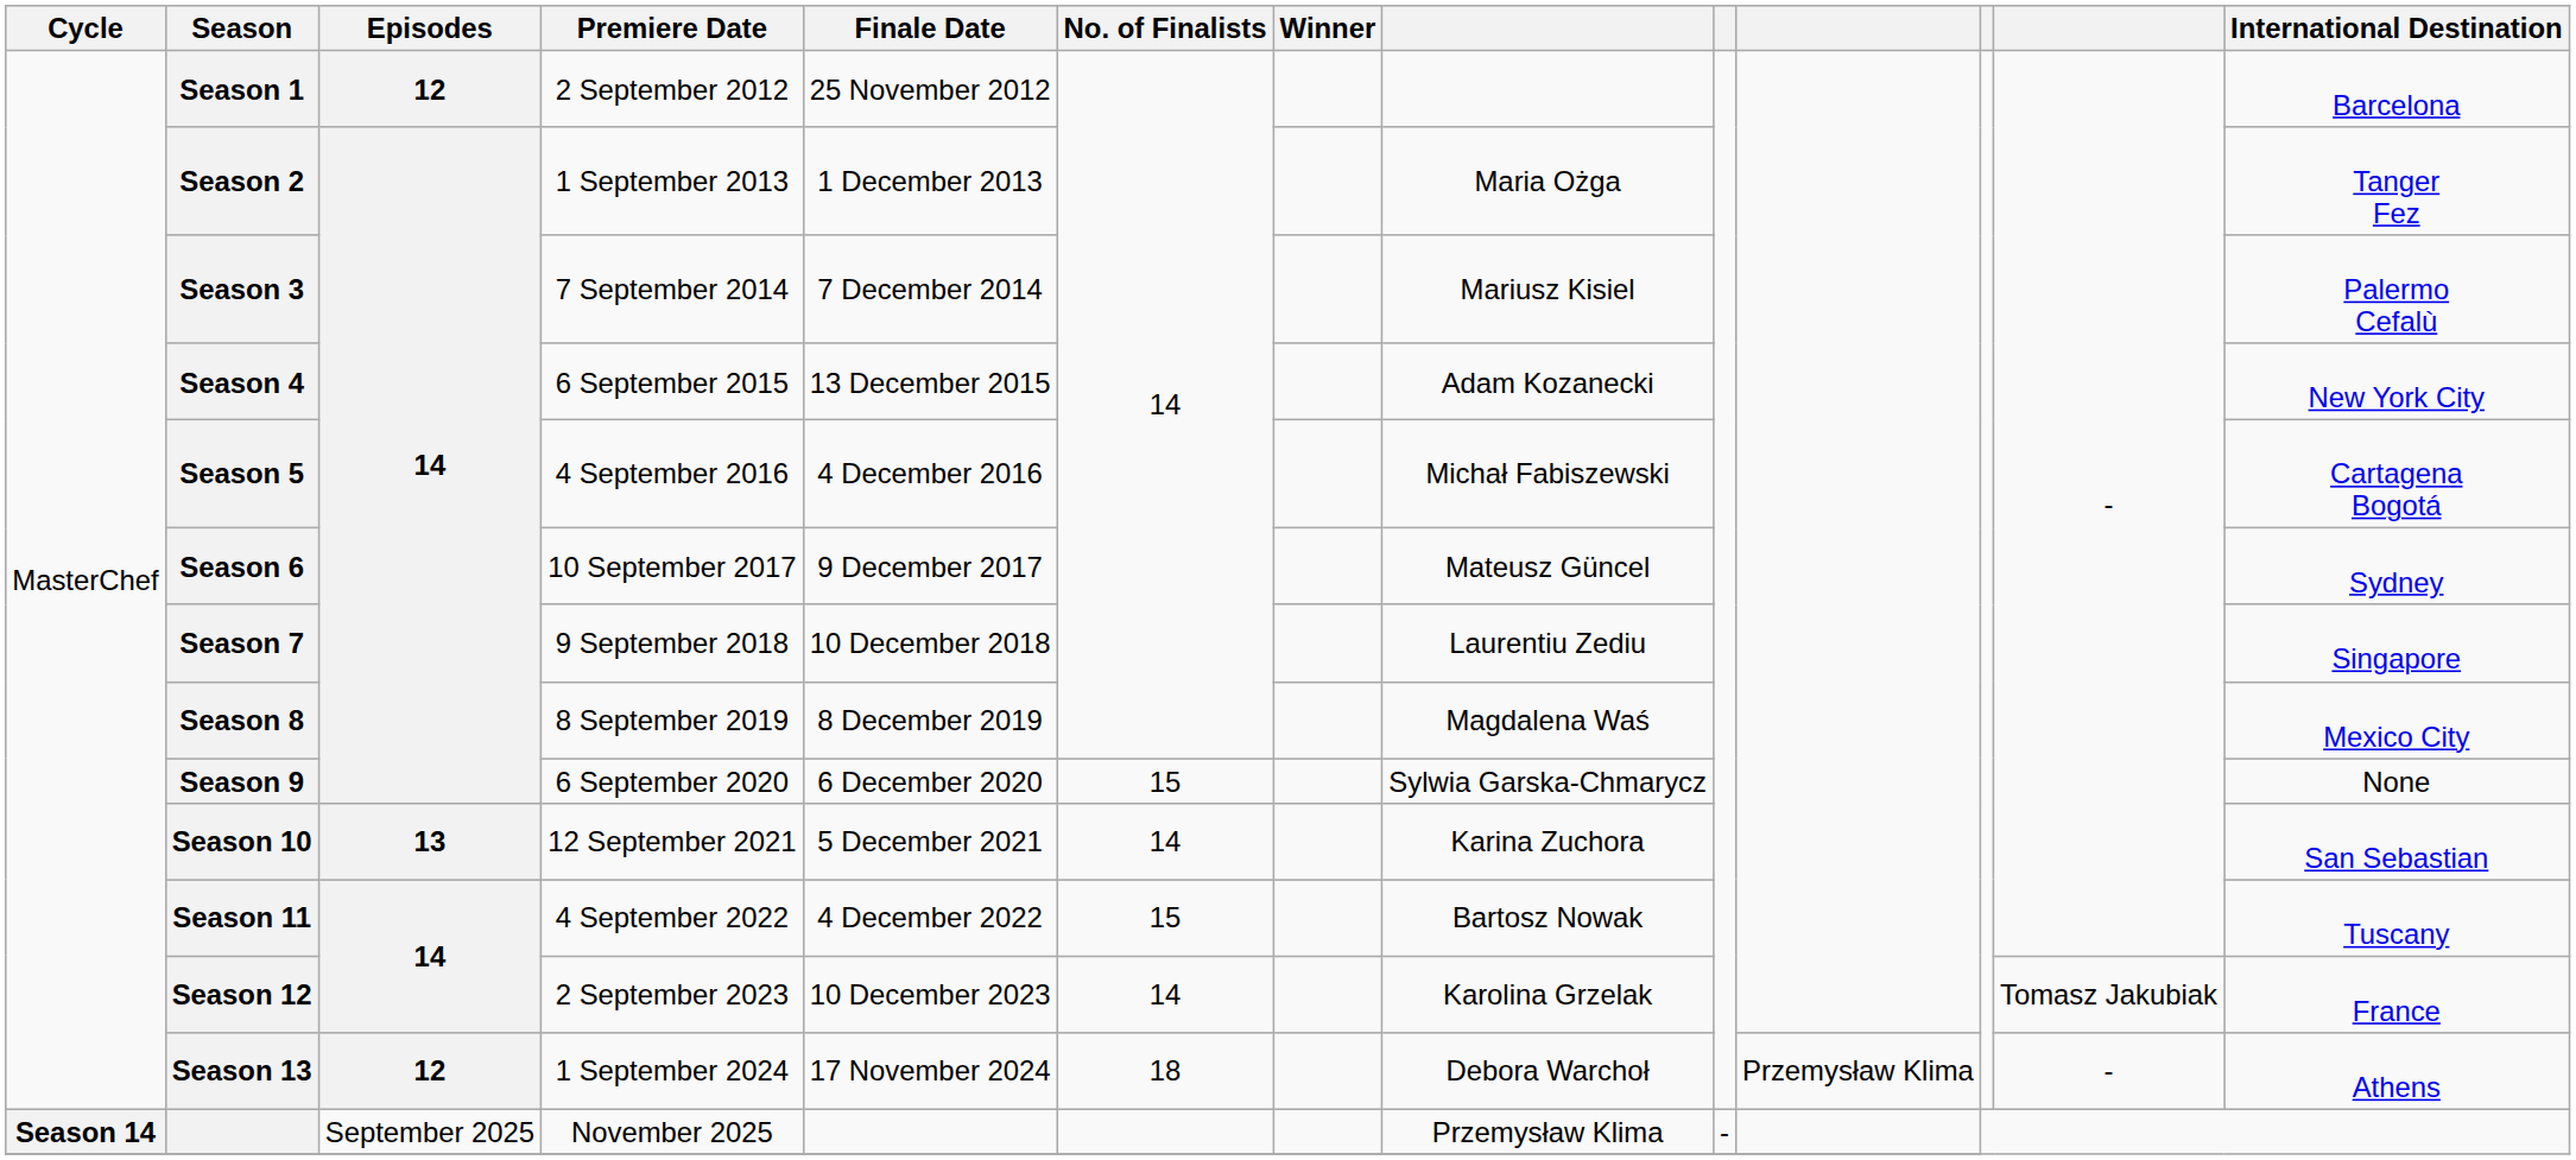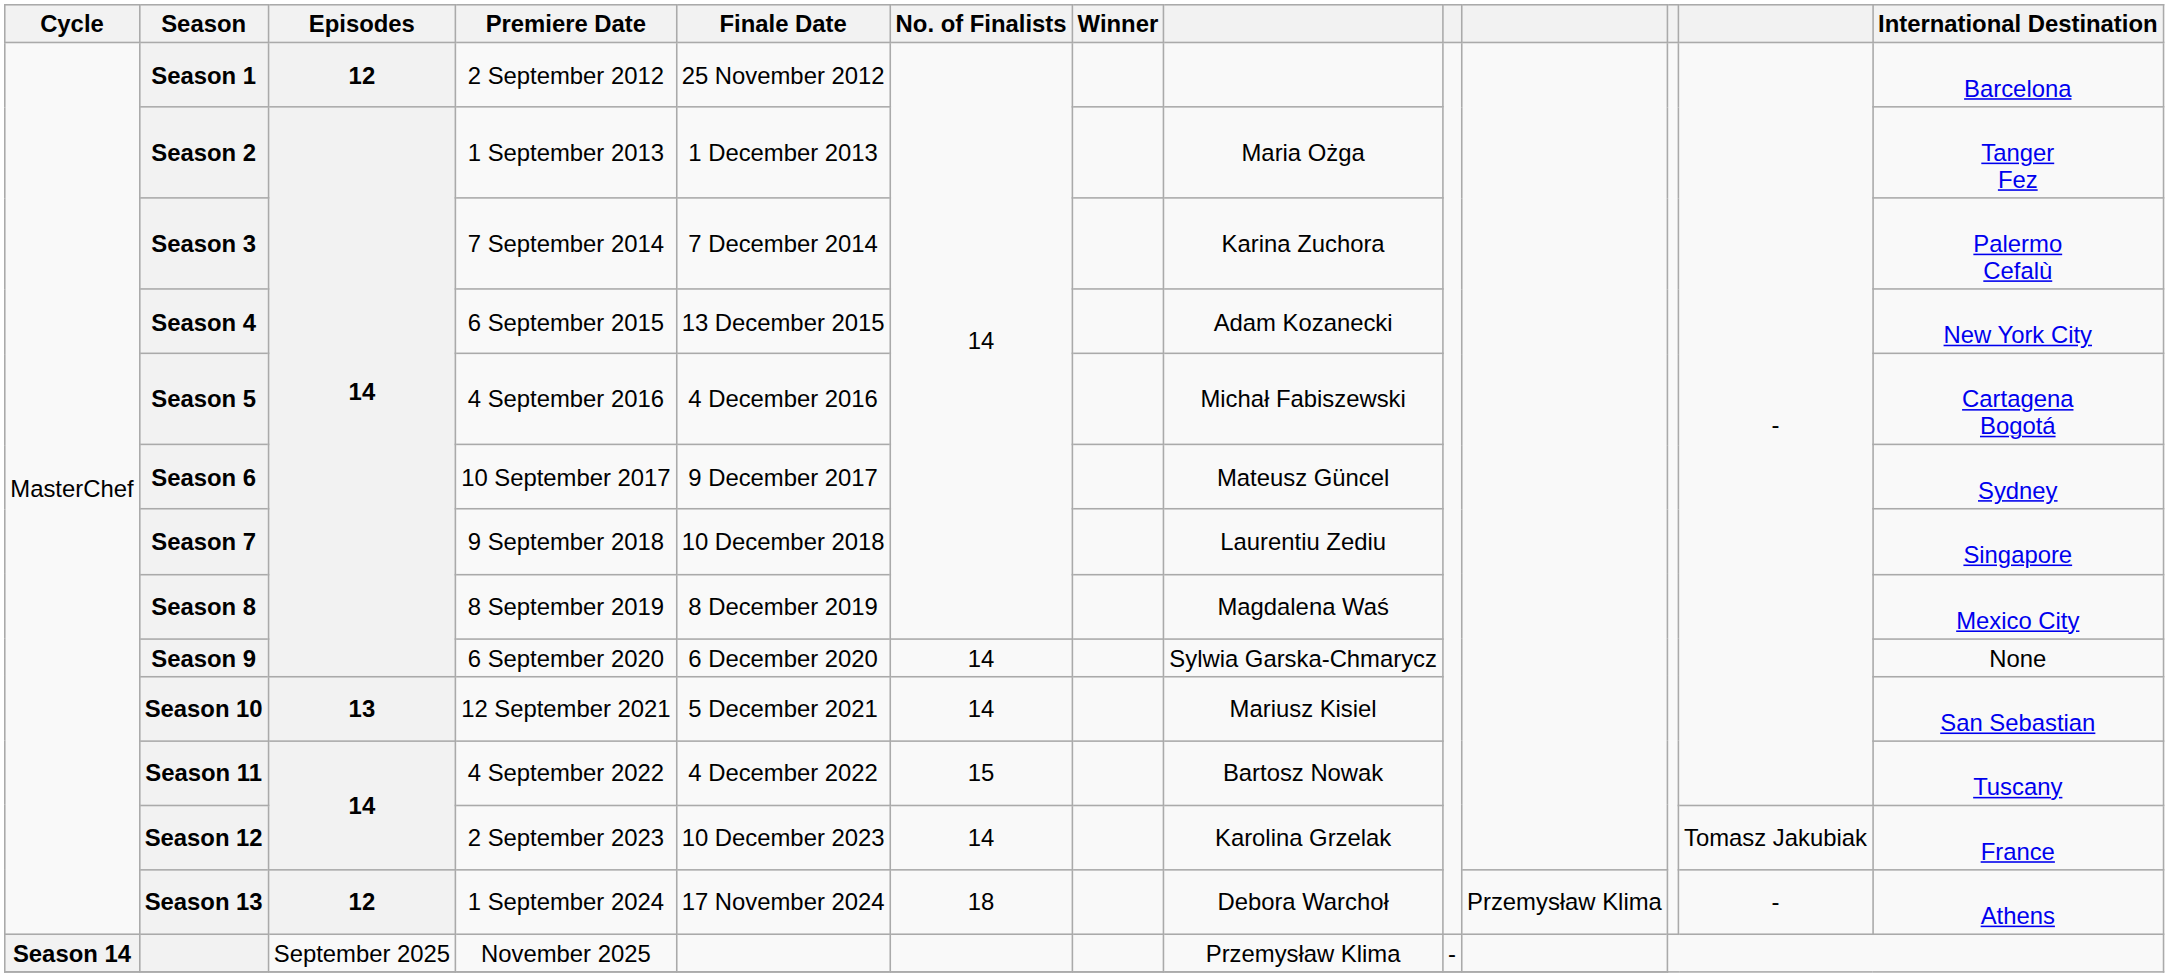 <table class="wikitable" style="text-align:center; font-size:95%;">
 <tr>
 <th>Cycle</th>
 <th>Season</th>
 <th>Episodes</th>
 <th>Premiere Date</th>
 <th>Finale Date</th>
 <th>No. of Finalists</th>
 <th>Winner</th>
 <th></th>
 <th></th>
 <th></th>
 <th></th>
 <th></th>
 <th>International Destination</th>
 </tr>
 <tr>
 <td rowspan="13">MasterChef</td>
 <th>Season 1</th>
 <th>12</th>
 <td>2 September 2012</td>
 <td>25 November 2012</td>
 <td rowspan="8">14</td>
 <td></td>
 <td></td>
 <td rowspan="13"></td>
 <td rowspan="12"></td>
 <td rowspan="13"></td>
 <td rowspan="11">-</td>
 <td><br><a href='#'>Barcelona</a></td>
 </tr>
 <tr>
 <th>Season 2</th>
 <th rowspan="8">14</th>
 <td>1 September 2013</td>
 <td>1 December 2013</td>
 <td></td>
 <td>Maria Ożga</td>
 <td><br><a href='#'>Tanger</a><br> <a href='#'>Fez</a></td>
 </tr>
 <tr>
 <th>Season 3</th>
 <td>7 September 2014</td>
 <td>7 December 2014</td>
 <td></td>
-<td>Mariusz Kisiel</td>
+<td>Karina Zuchora</td>
 <td><br><a href='#'>Palermo</a><br><a href='#'>Cefalù</a></td>
 </tr>
 <tr>
 <th>Season 4</th>
 <td>6 September 2015</td>
 <td>13 December 2015</td>
 <td></td>
 <td>Adam Kozanecki</td>
 <td><br><a href='#'>New York City</a></td>
 </tr>
 <tr>
 <th>Season 5</th>
 <td>4 September 2016</td>
 <td>4 December 2016</td>
 <td></td>
 <td>Michał Fabiszewski</td>
 <td><br><a href='#'>Cartagena</a><br><a href='#'>Bogotá</a></td>
 </tr>
 <tr>
 <th>Season 6</th>
 <td>10 September 2017</td>
 <td>9 December 2017</td>
 <td></td>
 <td>Mateusz Güncel</td>
 <td><br><a href='#'>Sydney</a></td>
 </tr>
 <tr>
 <th>Season 7</th>
 <td>9 September 2018</td>
 <td>10 December 2018</td>
 <td></td>
 <td>Laurentiu Zediu</td>
 <td><br><a href='#'>Singapore</a></td>
 </tr>
 <tr>
 <th>Season 8</th>
 <td>8 September 2019</td>
 <td>8 December 2019</td>
 <td></td>
 <td>Magdalena Waś</td>
 <td><br><a href='#'>Mexico City</a></td>
 </tr>
 <tr>
 <th>Season 9</th>
 <td>6 September 2020</td>
 <td>6 December 2020</td>
-<td rowspan="1">15</td>
+<td rowspan="1">14</td>
 <td></td>
 <td>Sylwia Garska-Chmarycz</td>
 <td>None</td>
 </tr>
 <tr>
 <th>Season 10</th>
 <th>13</th>
 <td>12 September 2021</td>
 <td>5 December 2021</td>
 <td rowspan="1">14</td>
 <td></td>
-<td>Karina Zuchora</td>
+<td>Mariusz Kisiel</td>
 <td><br><a href='#'>San Sebastian</a></td>
 </tr>
 <tr>
 <th>Season 11</th>
 <th rowspan="2">14</th>
 <td>4 September 2022</td>
 <td>4 December 2022</td>
 <td rowspan="1">15</td>
 <td></td>
 <td>Bartosz Nowak</td>
 <td><br><a href='#'>Tuscany</a></td>
 </tr>
 <tr>
 <th>Season 12</th>
 <td>2 September 2023</td>
 <td>10 December 2023</td>
 <td rowspan="1">14</td>
 <td></td>
 <td>Karolina Grzelak</td>
 <td>Tomasz Jakubiak</td>
 <td><br><a href='#'>France</a></td>
 </tr>
 <tr>
 <th>Season 13</th>
 <th>12</th>
 <td>1 September 2024</td>
 <td>17 November 2024</td>
 <td rowspan="1">18</td>
 <td></td>
 <td>Debora Warchoł</td>
 <td>Przemysław Klima</td>
 <td>-</td>
 <td><br><a href='#'>Athens</a></td>
 </tr>
 <tr>
 <th>Season 14</th>
 <th></th>
 <td>September 2025</td>
 <td>November 2025</td>
 <td rowspan="1"></td>
 <td></td>
 <td></td>
 <td>Przemysław Klima</td>
 <td>-</td>
 <td></td>
 </tr>
 <tr>
 </tr>
 </table>
